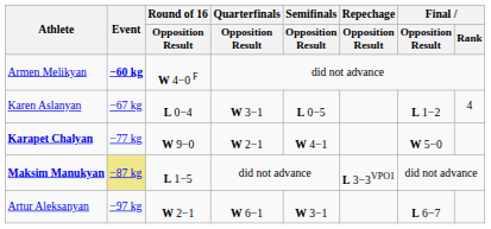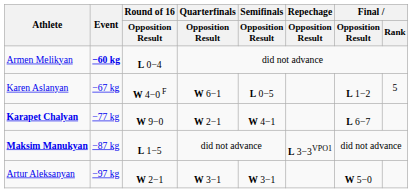 <table class="wikitable" style="text-align:center; font-size:90%">
 <tr>
 <th rowspan=2>Athlete</th>
 <th rowspan=2>Event</th>
 <th>Round of 16</th>
 <th>Quarterfinals</th>
 <th>Semifinals</th>
 <th>Repechage</th>
 <th colspan=2>Final / </th>
 </tr>
 <tr style="font-size: 95%">
 <th>Opposition<br>Result</th>
 <th>Opposition<br>Result</th>
 <th>Opposition<br>Result</th>
 <th>Opposition<br>Result</th>
 <th>Opposition<br>Result</th>
 <th>Rank</th>
 </tr>
 <tr>
 <td align=left><a href='#'>Armen Melikyan</a></td>
 <td align=left><strong><a href='#'>−60 kg</a></strong></td>
-<td><br><strong>W</strong> 4−0<sup> F</sup></td>
+<td><br><strong>L</strong> 0−4</td>
 <td colspan=5>did not advance</td>
 </tr>
 <tr>
 <td align=left><a href='#'>Karen Aslanyan</a></td>
 <td align=left><a href='#'>−67 kg</a></td>
-<td><br><strong>L</strong> 0−4</td>
-<td><br><strong>W</strong> 3−1</td>
+<td><br><strong>W</strong> 4−0<sup> F</sup></td>
+<td><br><strong>W</strong> 6−1</td>
 <td><br><strong>L</strong> 0−5</td>
 <td></td>
 <td><br><strong>L</strong> 1−2</td>
-<td>4</td>
+<td>5</td>
 </tr>
 <tr>
 <td align=left><strong><a href='#'>Karapet Chalyan</a></strong></td>
 <td align=left><a href='#'>−77 kg</a></td>
 <td><br><strong>W</strong> 9−0</td>
 <td><br><strong>W</strong> 2−1</td>
 <td><br><strong>W</strong> 4−1</td>
 <td></td>
-<td><br><strong>W</strong> 5−0</td>
+<td><br><strong>L</strong> 6−7</td>
 <td></td>
 </tr>
 <tr>
 <td align=left><strong><a href='#'>Maksim Manukyan</a></strong></td>
-<td align=left style="background: khaki;"><a href='#'>−87 kg</a></td>
+<td align=left><a href='#'>−87 kg</a></td>
 <td><br><strong>L</strong> 1−5</td>
 <td colspan=2>did not advance</td>
 <td><br><strong>L</strong> 3−3<sup>VPO1</sup></td>
 <td colspan=2>did not advance</td>
 </tr>
 <tr>
 <td align=left><a href='#'>Artur Aleksanyan</a></td>
 <td align=left><a href='#'>−97 kg</a></td>
 <td><br><strong>W</strong> 2−1</td>
-<td><br><strong>W</strong> 6−1</td>
+<td><br><strong>W</strong> 3−1</td>
 <td><br><strong>W</strong> 3−1</td>
 <td></td>
-<td><br><strong>L</strong> 6−7</td>
+<td><br><strong>W</strong> 5−0</td>
 <td></td>
 </tr>
 </table>
